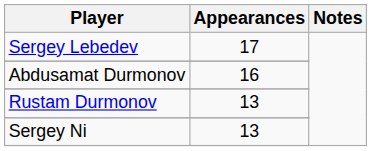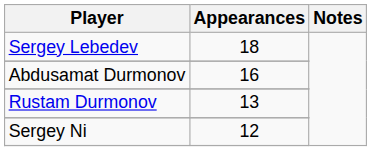 <table class="wikitable">
 <tr>
 <th>Player</th>
 <th>Appearances</th>
 <th>Notes</th>
 </tr>
 <tr>
 <td> <a href='#'>Sergey Lebedev</a></td>
-<td align=center>17</td>
+<td align=center>18</td>
 </tr>
 <tr>
 </tr>
 <tr>
 <td> Abdusamat Durmonov</td>
 <td align=center>16</td>
 </tr>
 <tr>
 </tr>
 <tr>
 <td> <a href='#'>Rustam Durmonov</a></td>
 <td align=center>13</td>
 </tr>
 <tr>
 </tr>
 <tr>
 <td> Sergey Ni</td>
-<td align=center>13</td>
+<td align=center>12</td>
 </tr>
 <tr>
 </tr>
 <tr>
 </tr>
 </table>
